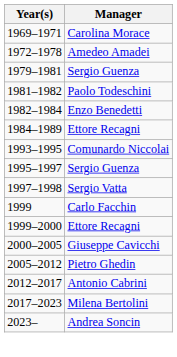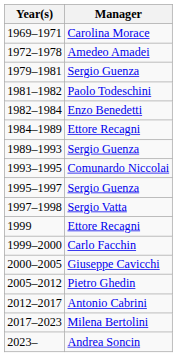 <table class="wikitable sortable">
 <tr>
 <th>Year(s)</th>
 <th>Manager</th>
 </tr>
 <tr>
 <td>1969–1971</td>
 <td><a href='#'>Carolina Morace</a></td>
 </tr>
 <tr>
 <td>1972–1978</td>
 <td><a href='#'>Amedeo Amadei</a></td>
 </tr>
 <tr>
 <td>1979–1981</td>
 <td><a href='#'>Sergio Guenza</a></td>
 </tr>
 <tr>
 <td>1981–1982</td>
 <td><a href='#'>Paolo Todeschini</a></td>
 </tr>
 <tr>
 <td>1982–1984</td>
 <td><a href='#'>Enzo Benedetti</a></td>
 </tr>
 <tr>
 <td>1984–1989</td>
 <td><a href='#'>Ettore Recagni</a></td>
 </tr>
 <tr>
+<td>1989–1993</td>
+<td><a href='#'>Sergio Guenza</a></td>
+</tr>
+<tr>
 <td>1993–1995</td>
 <td><a href='#'>Comunardo Niccolai</a></td>
 </tr>
 <tr>
 <td>1995–1997</td>
 <td><a href='#'>Sergio Guenza</a></td>
 </tr>
 <tr>
 <td>1997–1998</td>
 <td><a href='#'>Sergio Vatta</a></td>
 </tr>
 <tr>
 <td>1999</td>
-<td><a href='#'>Carlo Facchin</a></td>
+<td><a href='#'>Ettore Recagni</a></td>
 </tr>
 <tr>
 <td>1999–2000</td>
-<td><a href='#'>Ettore Recagni</a></td>
+<td><a href='#'>Carlo Facchin</a></td>
 </tr>
 <tr>
 <td>2000–2005</td>
 <td><a href='#'>Giuseppe Cavicchi</a></td>
 </tr>
 <tr>
 <td>2005–2012</td>
 <td><a href='#'>Pietro Ghedin</a></td>
 </tr>
 <tr>
 <td>2012–2017</td>
 <td><a href='#'>Antonio Cabrini</a></td>
 </tr>
 <tr>
 <td>2017–2023</td>
 <td><a href='#'>Milena Bertolini</a></td>
 </tr>
 <tr>
 <td>2023–</td>
 <td><a href='#'>Andrea Soncin</a></td>
 </tr>
 </table>
